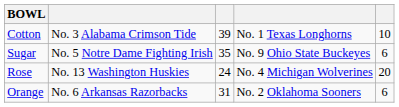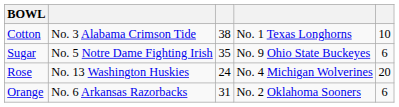 <table class="wikitable">
 <tr>
 <th>BOWL</th>
 <th></th>
 <th></th>
 <th></th>
 <th></th>
 </tr>
 <tr>
 <td><a href='#'>Cotton</a></td>
 <td>No. 3 <a href='#'>Alabama Crimson Tide</a></td>
-<td>39</td>
+<td>38</td>
 <td>No. 1 <a href='#'>Texas Longhorns</a></td>
 <td>10</td>
 </tr>
 <tr>
 <td><a href='#'>Sugar</a></td>
 <td>No. 5 <a href='#'>Notre Dame Fighting Irish</a></td>
 <td>35</td>
 <td>No. 9 <a href='#'>Ohio State Buckeyes</a></td>
 <td align=center>6</td>
 </tr>
 <tr>
 <td><a href='#'>Rose</a></td>
 <td>No. 13 <a href='#'>Washington Huskies</a></td>
 <td>24</td>
 <td>No. 4 <a href='#'>Michigan Wolverines</a></td>
 <td>20</td>
 </tr>
 <tr>
 <td><a href='#'>Orange</a></td>
 <td>No. 6 <a href='#'>Arkansas Razorbacks</a></td>
 <td>31</td>
 <td>No. 2 <a href='#'>Oklahoma Sooners</a></td>
 <td align=center>6</td>
 </tr>
 </table>
